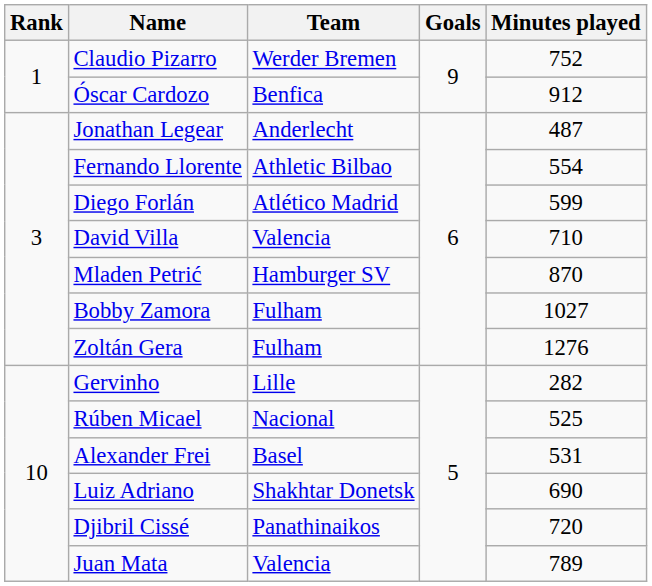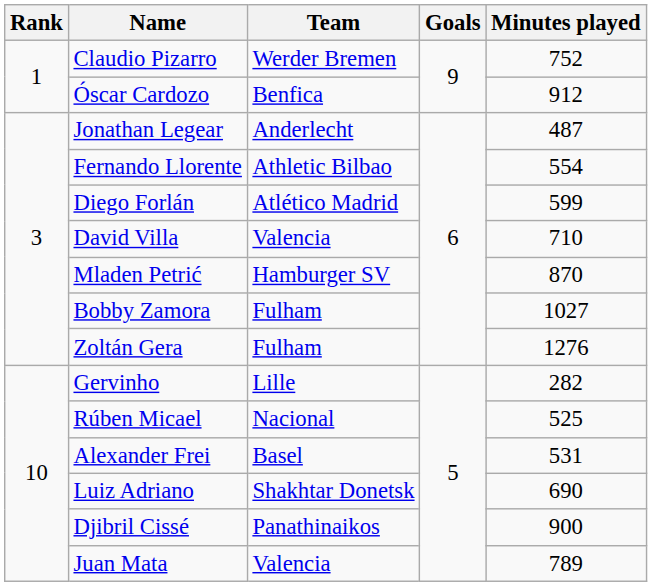 <table class="wikitable" style="text-align:center">
 <tr>
 <th>Rank</th>
 <th>Name</th>
 <th>Team</th>
 <th>Goals</th>
 <th>Minutes played</th>
 </tr>
 <tr>
 <td rowspan=2>1</td>
 <td align=left> <a href='#'>Claudio Pizarro</a></td>
 <td align=left> <a href='#'>Werder Bremen</a></td>
 <td rowspan=2>9</td>
 <td>752</td>
 </tr>
 <tr>
 <td align=left> <a href='#'>Óscar Cardozo</a></td>
 <td align=left> <a href='#'>Benfica</a></td>
 <td>912</td>
 </tr>
 <tr>
 <td rowspan=7>3</td>
 <td align=left> <a href='#'>Jonathan Legear</a></td>
 <td align=left> <a href='#'>Anderlecht</a></td>
 <td rowspan=7>6</td>
 <td>487</td>
 </tr>
 <tr>
 <td align=left> <a href='#'>Fernando Llorente</a></td>
 <td align=left> <a href='#'>Athletic Bilbao</a></td>
 <td>554</td>
 </tr>
 <tr>
 <td align=left> <a href='#'>Diego Forlán</a></td>
 <td align=left> <a href='#'>Atlético Madrid</a></td>
 <td>599</td>
 </tr>
 <tr>
 <td align=left> <a href='#'>David Villa</a></td>
 <td align=left> <a href='#'>Valencia</a></td>
 <td>710</td>
 </tr>
 <tr>
 <td align=left> <a href='#'>Mladen Petrić</a></td>
 <td align=left> <a href='#'>Hamburger SV</a></td>
 <td>870</td>
 </tr>
 <tr>
 <td align=left> <a href='#'>Bobby Zamora</a></td>
 <td align=left> <a href='#'>Fulham</a></td>
 <td>1027</td>
 </tr>
 <tr>
 <td align=left> <a href='#'>Zoltán Gera</a></td>
 <td align=left> <a href='#'>Fulham</a></td>
 <td>1276</td>
 </tr>
 <tr>
 <td rowspan=6>10</td>
 <td align=left> <a href='#'>Gervinho</a></td>
 <td align=left> <a href='#'>Lille</a></td>
 <td rowspan=6>5</td>
 <td>282</td>
 </tr>
 <tr>
 <td align=left> <a href='#'>Rúben Micael</a></td>
 <td align=left> <a href='#'>Nacional</a></td>
 <td>525</td>
 </tr>
 <tr>
 <td align=left> <a href='#'>Alexander Frei</a></td>
 <td align=left> <a href='#'>Basel</a></td>
 <td>531</td>
 </tr>
 <tr>
 <td align=left> <a href='#'>Luiz Adriano</a></td>
 <td align=left> <a href='#'>Shakhtar Donetsk</a></td>
 <td>690</td>
 </tr>
 <tr>
 <td align=left> <a href='#'>Djibril Cissé</a></td>
 <td align=left> <a href='#'>Panathinaikos</a></td>
-<td>720</td>
+<td>900</td>
 </tr>
 <tr>
 <td align=left> <a href='#'>Juan Mata</a></td>
 <td align=left> <a href='#'>Valencia</a></td>
 <td>789</td>
 </tr>
 </table>
